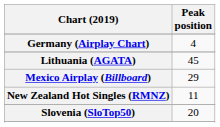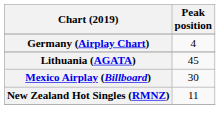 <table class="wikitable sortable plainrowheaders" style="text-align:center">
 <tr>
 <th scope="col">Chart (2019)</th>
 <th scope="col">Peak<br>position</th>
 </tr>
 <tr>
 </tr>
 <tr>
 </tr>
 <tr>
 </tr>
 <tr>
 </tr>
 <tr>
 </tr>
 <tr>
 <th scope="row">Germany (<a href='#'>Airplay Chart</a>)</th>
 <td>4</td>
 </tr>
 <tr>
 </tr>
 <tr>
 <th scope="row">Lithuania (<a href='#'>AGATA</a>)</th>
 <td>45</td>
 </tr>
 <tr>
 <th scope="row"><a href='#'>Mexico Airplay</a> (<em><a href='#'>Billboard</a></em>)</th>
-<td>29</td>
+<td>30</td>
 </tr>
 <tr>
 <th scope="row">New Zealand Hot Singles (<a href='#'>RMNZ</a>)</th>
 <td>11</td>
 </tr>
 <tr>
 </tr>
 <tr>
 </tr>
 <tr>
 </tr>
 <tr>
-<th scope="row">Slovenia (<a href='#'>SloTop50</a>)</th>
-<td>20</td>
-</tr>
-<tr>
 </tr>
 <tr>
 </tr>
 <tr>
 </tr>
 <tr>
 </tr>
 </table>
